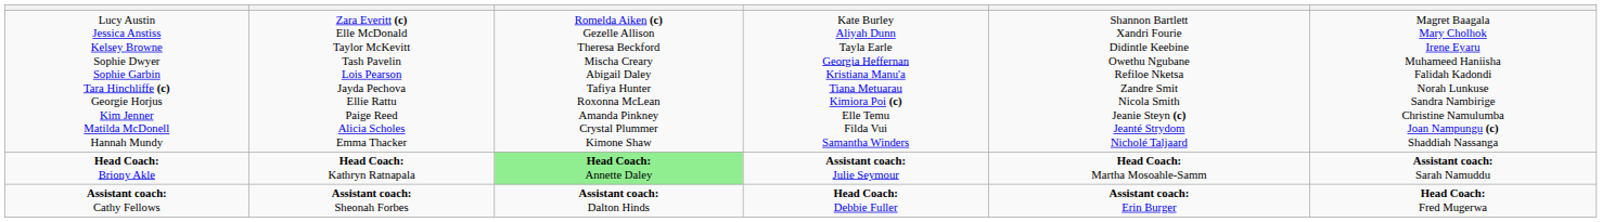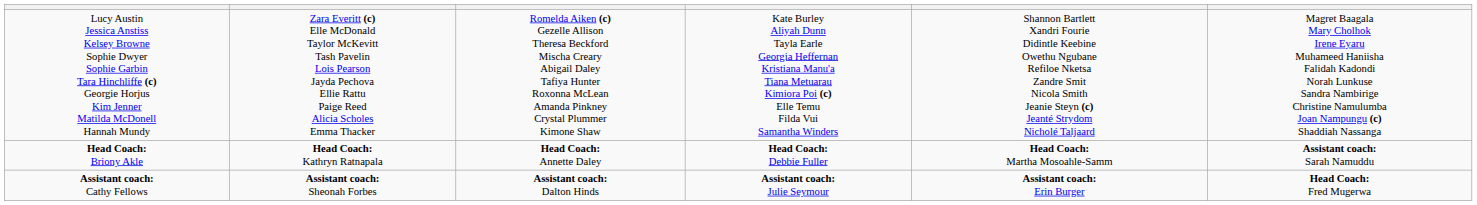 <table class=wikitable width=100% style="text-align:center; font-size:90%">
 <tr>
 <th></th>
 <th></th>
 <th></th>
 <th></th>
 <th></th>
 <th></th>
 </tr>
 <tr valign=top>
 <td>Lucy Austin<br><a href='#'>Jessica Anstiss</a><br><a href='#'>Kelsey Browne</a><br>Sophie Dwyer<br><a href='#'>Sophie Garbin</a><br><a href='#'>Tara Hinchliffe</a> <strong>(c)</strong><br>Georgie Horjus<br><a href='#'>Kim Jenner</a><br><a href='#'>Matilda McDonell</a><br>Hannah Mundy</td>
 <td><a href='#'>Zara Everitt</a> <strong>(c)</strong><br>Elle McDonald<br>Taylor McKevitt<br>Tash Pavelin<br><a href='#'>Lois Pearson</a><br>Jayda Pechova<br>Ellie Rattu<br>Paige Reed<br><a href='#'>Alicia Scholes</a><br>Emma Thacker</td>
 <td><a href='#'>Romelda Aiken</a> <strong>(c)</strong><br>Gezelle Allison<br>Theresa Beckford<br>Mischa Creary<br>Abigail Daley<br>Tafiya Hunter<br>Roxonna McLean<br>Amanda Pinkney<br>Crystal Plummer<br>Kimone Shaw</td>
 <td>Kate Burley<br><a href='#'>Aliyah Dunn</a><br>Tayla Earle<br><a href='#'>Georgia Heffernan</a><br><a href='#'>Kristiana Manu'a</a><br><a href='#'>Tiana Metuarau</a><br><a href='#'>Kimiora Poi</a> <strong>(c)</strong><br>Elle Temu<br>Filda Vui<br><a href='#'>Samantha Winders</a></td>
 <td>Shannon Bartlett<br>Xandri Fourie<br>Didintle Keebine<br>Owethu Ngubane<br>Refiloe Nketsa<br>Zandre Smit<br>Nicola Smith<br>Jeanie Steyn <strong>(c)</strong><br><a href='#'>Jeanté Strydom</a><br><a href='#'>Nicholé Taljaard</a></td>
 <td>Magret Baagala<br><a href='#'>Mary Cholhok</a><br><a href='#'>Irene Eyaru</a><br>Muhameed Haniisha<br>Falidah Kadondi<br>Norah Lunkuse<br>Sandra Nambirige<br>Christine Namulumba<br><a href='#'>Joan Nampungu</a> <strong>(c)</strong><br>Shaddiah Nassanga</td>
 </tr>
 <tr>
 <td> <strong>Head Coach:</strong><br><a href='#'>Briony Akle</a></td>
 <td> <strong>Head Coach:</strong><br>Kathryn Ratnapala</td>
-<td style="background: lightgreen;"> <strong>Head Coach:</strong><br>Annette Daley</td>
-<td> <strong>Assistant coach:</strong><br><a href='#'>Julie Seymour</a></td>
+<td> <strong>Head Coach:</strong><br>Annette Daley</td>
+<td> <strong>Head Coach:</strong><br><a href='#'>Debbie Fuller</a></td>
 <td> <strong>Head Coach:</strong><br>Martha Mosoahle-Samm</td>
 <td> <strong>Assistant coach:</strong><br>Sarah Namuddu</td>
 </tr>
 <tr>
 <td> <strong>Assistant coach:</strong><br>Cathy Fellows</td>
 <td> <strong>Assistant coach:</strong><br>Sheonah Forbes</td>
 <td> <strong>Assistant coach:</strong><br>Dalton Hinds</td>
-<td> <strong>Head Coach:</strong><br><a href='#'>Debbie Fuller</a></td>
+<td> <strong>Assistant coach:</strong><br><a href='#'>Julie Seymour</a></td>
 <td> <strong>Assistant coach:</strong><br><a href='#'>Erin Burger</a></td>
 <td> <strong>Head Coach:</strong><br>Fred Mugerwa</td>
 </tr>
 </table>
